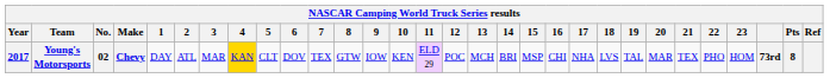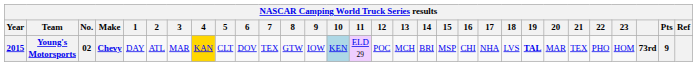 <table class="wikitable" style="text-align:center; font-size:75%">
 <tr>
 <th colspan=45><a href='#'>NASCAR Camping World Truck Series</a> results</th>
 </tr>
 <tr>
 <th>Year</th>
 <th>Team</th>
 <th>No.</th>
 <th>Make</th>
 <th>1</th>
 <th>2</th>
 <th>3</th>
 <th>4</th>
 <th>5</th>
 <th>6</th>
 <th>7</th>
 <th>8</th>
 <th>9</th>
 <th>10</th>
 <th>11</th>
 <th>12</th>
 <th>13</th>
 <th>14</th>
 <th>15</th>
 <th>16</th>
 <th>17</th>
 <th>18</th>
 <th>19</th>
 <th>20</th>
 <th>21</th>
 <th>22</th>
 <th>23</th>
 <th></th>
 <th>Pts</th>
 <th>Ref</th>
 </tr>
 <tr>
-<th><a href='#'>2017</a></th>
+<th><a href='#'>2015</a></th>
 <th><a href='#'>Young's Motorsports</a></th>
 <th>02</th>
 <th><a href='#'>Chevy</a></th>
 <td><a href='#'>DAY</a></td>
 <td><a href='#'>ATL</a></td>
 <td><a href='#'>MAR</a></td>
 <td style="background: gold;"><a href='#'>KAN</a></td>
 <td><a href='#'>CLT</a></td>
 <td><a href='#'>DOV</a></td>
 <td><a href='#'>TEX</a></td>
 <td><a href='#'>GTW</a></td>
 <td><a href='#'>IOW</a></td>
-<td><a href='#'>KEN</a></td>
+<td style="background: lightblue;"><a href='#'>KEN</a></td>
 <td style="background:#EFCFFF;"><a href='#'>ELD</a><br><small>29</small></td>
 <td><a href='#'>POC</a></td>
 <td><a href='#'>MCH</a></td>
 <td><a href='#'>BRI</a></td>
 <td><a href='#'>MSP</a></td>
 <td><a href='#'>CHI</a></td>
 <td><a href='#'>NHA</a></td>
 <td><a href='#'>LVS</a></td>
-<td><a href='#'>TAL</a></td>
+<td><strong><a href='#'>TAL</a></strong></td>
 <td><a href='#'>MAR</a></td>
 <td><a href='#'>TEX</a></td>
 <td><a href='#'>PHO</a></td>
 <td><a href='#'>HOM</a></td>
 <th>73rd</th>
-<th>8</th>
+<th>9</th>
 <th></th>
 </tr>
 </table>
